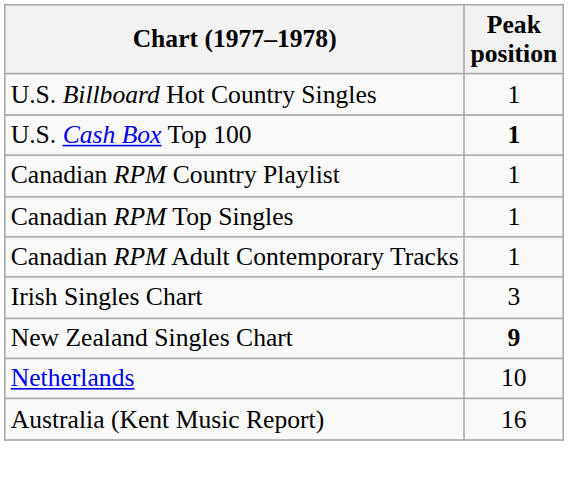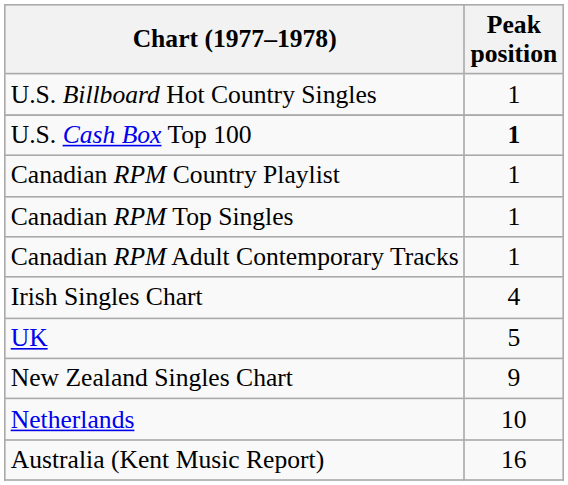 <table class="wikitable sortable">
 <tr>
 <th align="left">Chart (1977–1978)</th>
 <th>Peak<br>position</th>
 </tr>
 <tr>
 <td>U.S. <em>Billboard</em> Hot Country Singles</td>
 <td style="text-align:center;">1</td>
 </tr>
 <tr>
 </tr>
 <tr>
 </tr>
 <tr>
 <td>U.S. <em><a href='#'>Cash Box</a></em> Top 100</td>
 <td style="text-align:center;"><strong>1</strong></td>
 </tr>
 <tr>
 <td>Canadian <em>RPM</em> Country Playlist</td>
 <td style="text-align:center;">1</td>
 </tr>
 <tr>
 <td>Canadian <em>RPM</em> Top Singles</td>
 <td style="text-align:center;">1</td>
 </tr>
 <tr>
 <td>Canadian <em>RPM</em> Adult Contemporary Tracks</td>
 <td style="text-align:center;">1</td>
 </tr>
 <tr>
 <td>Irish Singles Chart</td>
-<td style="text-align:center;">3</td>
+<td style="text-align:center;">4</td>
+</tr>
+<tr>
+<td><a href='#'>UK</a></td>
+<td style="text-align:center;">5</td>
 </tr>
 <tr>
 <td>New Zealand Singles Chart</td>
-<td style="text-align:center;"><strong>9</strong></td>
+<td style="text-align:center;">9</td>
 </tr>
 <tr>
 <td><a href='#'>Netherlands</a></td>
 <td style="text-align:center;">10</td>
 </tr>
 <tr>
 <td>Australia (Kent Music Report) </td>
 <td style="text-align:center;">16</td>
 </tr>
 </table>
